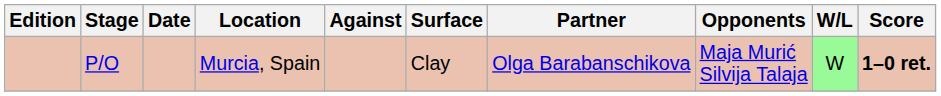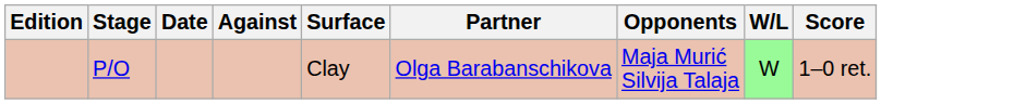 <table class=wikitable style=font-size:97%>
 <tr>
 <th>Edition</th>
 <th>Stage</th>
 <th>Date</th>
-<th>Location</th>
 <th>Against</th>
 <th>Surface</th>
 <th>Partner</th>
 <th>Opponents</th>
 <th>W/L</th>
 <th>Score</th>
 </tr>
 <tr bgcolor="#EBC2AF">
 <td rowspan="1"></td>
 <td rowspan="1"><a href='#'>P/O</a></td>
 <td></td>
-<td rowspan="1"><a href='#'>Murcia</a>, Spain</td>
 <td> </td>
 <td rowspan="1">Clay</td>
 <td rowspan="1"> <a href='#'>Olga Barabanschikova</a></td>
 <td> <a href='#'>Maja Murić</a> <br>  <a href='#'>Silvija Talaja</a></td>
 <td style="text-align:center; background:#98fb98;">W</td>
-<td><strong>1–0 ret.</strong></td>
+<td>1–0 ret.</td>
 </tr>
 </table>
